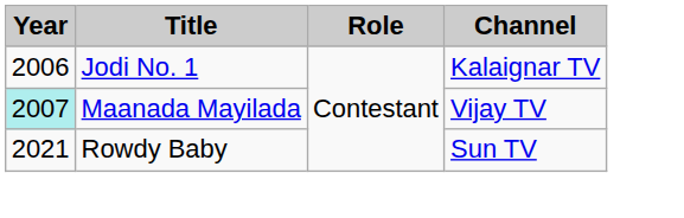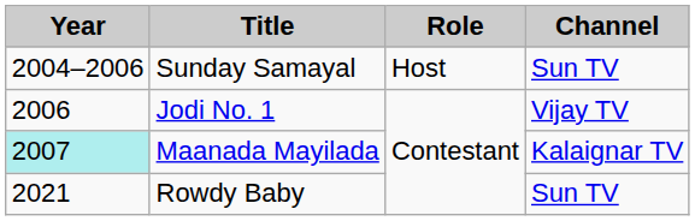 <table class="wikitable">
 <tr>
 <th style="background:#ccc;">Year</th>
 <th style="background:#ccc;">Title</th>
 <th style="background:#ccc;">Role</th>
 <th style="background:#ccc;">Channel</th>
 </tr>
 <tr>
+<td>2004–2006</td>
+<td>Sunday Samayal</td>
+<td>Host</td>
+<td><a href='#'>Sun TV</a></td>
+</tr>
+<tr>
 <td>2006</td>
 <td><a href='#'>Jodi No. 1</a></td>
 <td rowspan=3>Contestant</td>
-<td><a href='#'>Kalaignar TV</a></td>
+<td><a href='#'>Vijay TV</a></td>
 </tr>
 <tr>
 <td style="background: paleturquoise;">2007</td>
 <td><a href='#'>Maanada Mayilada</a></td>
-<td><a href='#'>Vijay TV</a></td>
+<td><a href='#'>Kalaignar TV</a></td>
 </tr>
 <tr>
 <td>2021</td>
 <td>Rowdy Baby</td>
 <td><a href='#'>Sun TV</a></td>
 </tr>
 </table>
